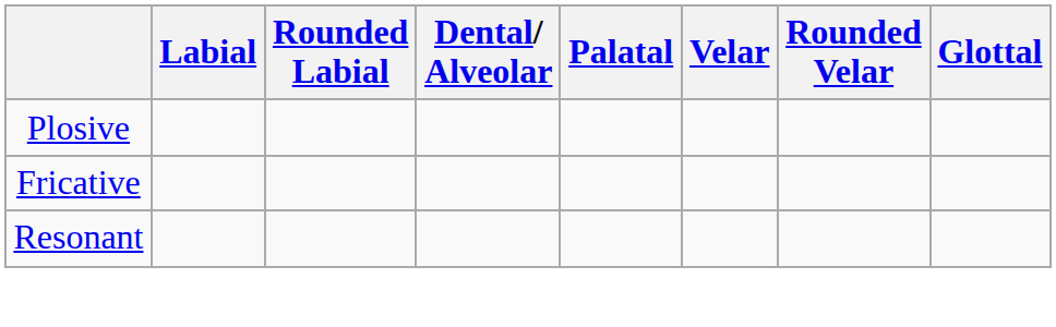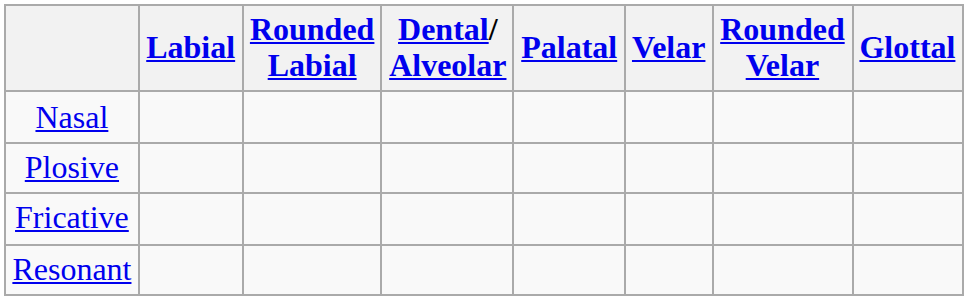 <table class="wikitable" style="margin:autmargin:auto;">
 <tr>
 <th></th>
 <th><a href='#'>Labial</a></th>
 <th><a href='#'>Rounded<br>Labial</a></th>
 <th><a href='#'>Dental</a>/<br><a href='#'>Alveolar</a></th>
 <th><a href='#'>Palatal</a></th>
 <th><a href='#'>Velar</a></th>
 <th><a href='#'>Rounded<br>Velar</a></th>
 <th><a href='#'>Glottal</a></th>
+</tr>
+<tr style="text-align:center;"!>
+<td><a href='#'>Nasal</a></td>
+<td></td>
+<td></td>
+<td></td>
+<td></td>
+<td></td>
+<td></td>
+<td></td>
 </tr>
 <tr style="text-align:center;">
 <td><a href='#'>Plosive</a></td>
 <td> </td>
 <td></td>
 <td> </td>
 <td> </td>
 <td> </td>
 <td> </td>
 <td></td>
 </tr>
 <tr style="text-align:center;"!>
 <td><a href='#'>Fricative</a></td>
 <td></td>
 <td></td>
 <td></td>
 <td></td>
 <td></td>
 <td></td>
 <td></td>
 </tr>
 <tr style="text-align:center;"!>
 <td><a href='#'>Resonant</a></td>
 <td></td>
 <td></td>
 <td></td>
 <td></td>
 <td></td>
 <td></td>
 <td></td>
 </tr>
 <tr style="text-align:center;">
 </tr>
 </table>
